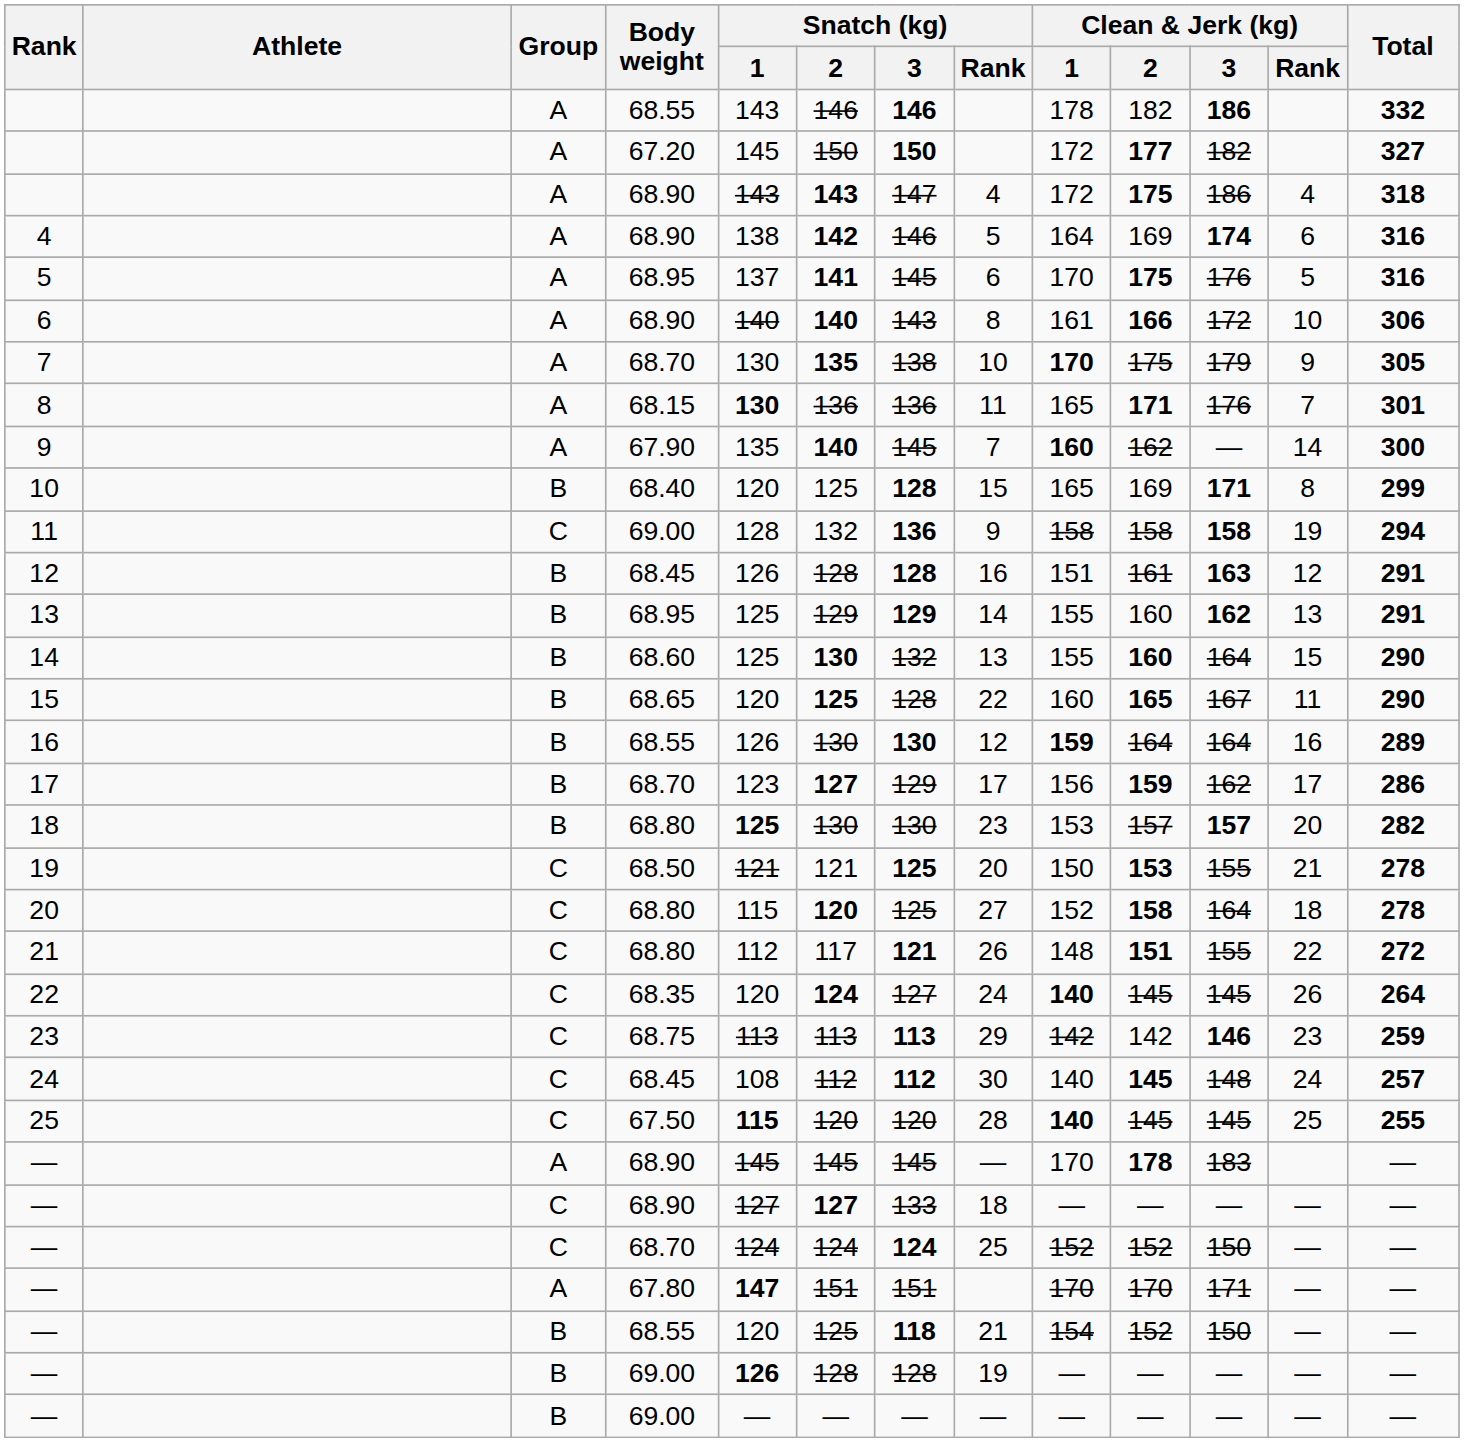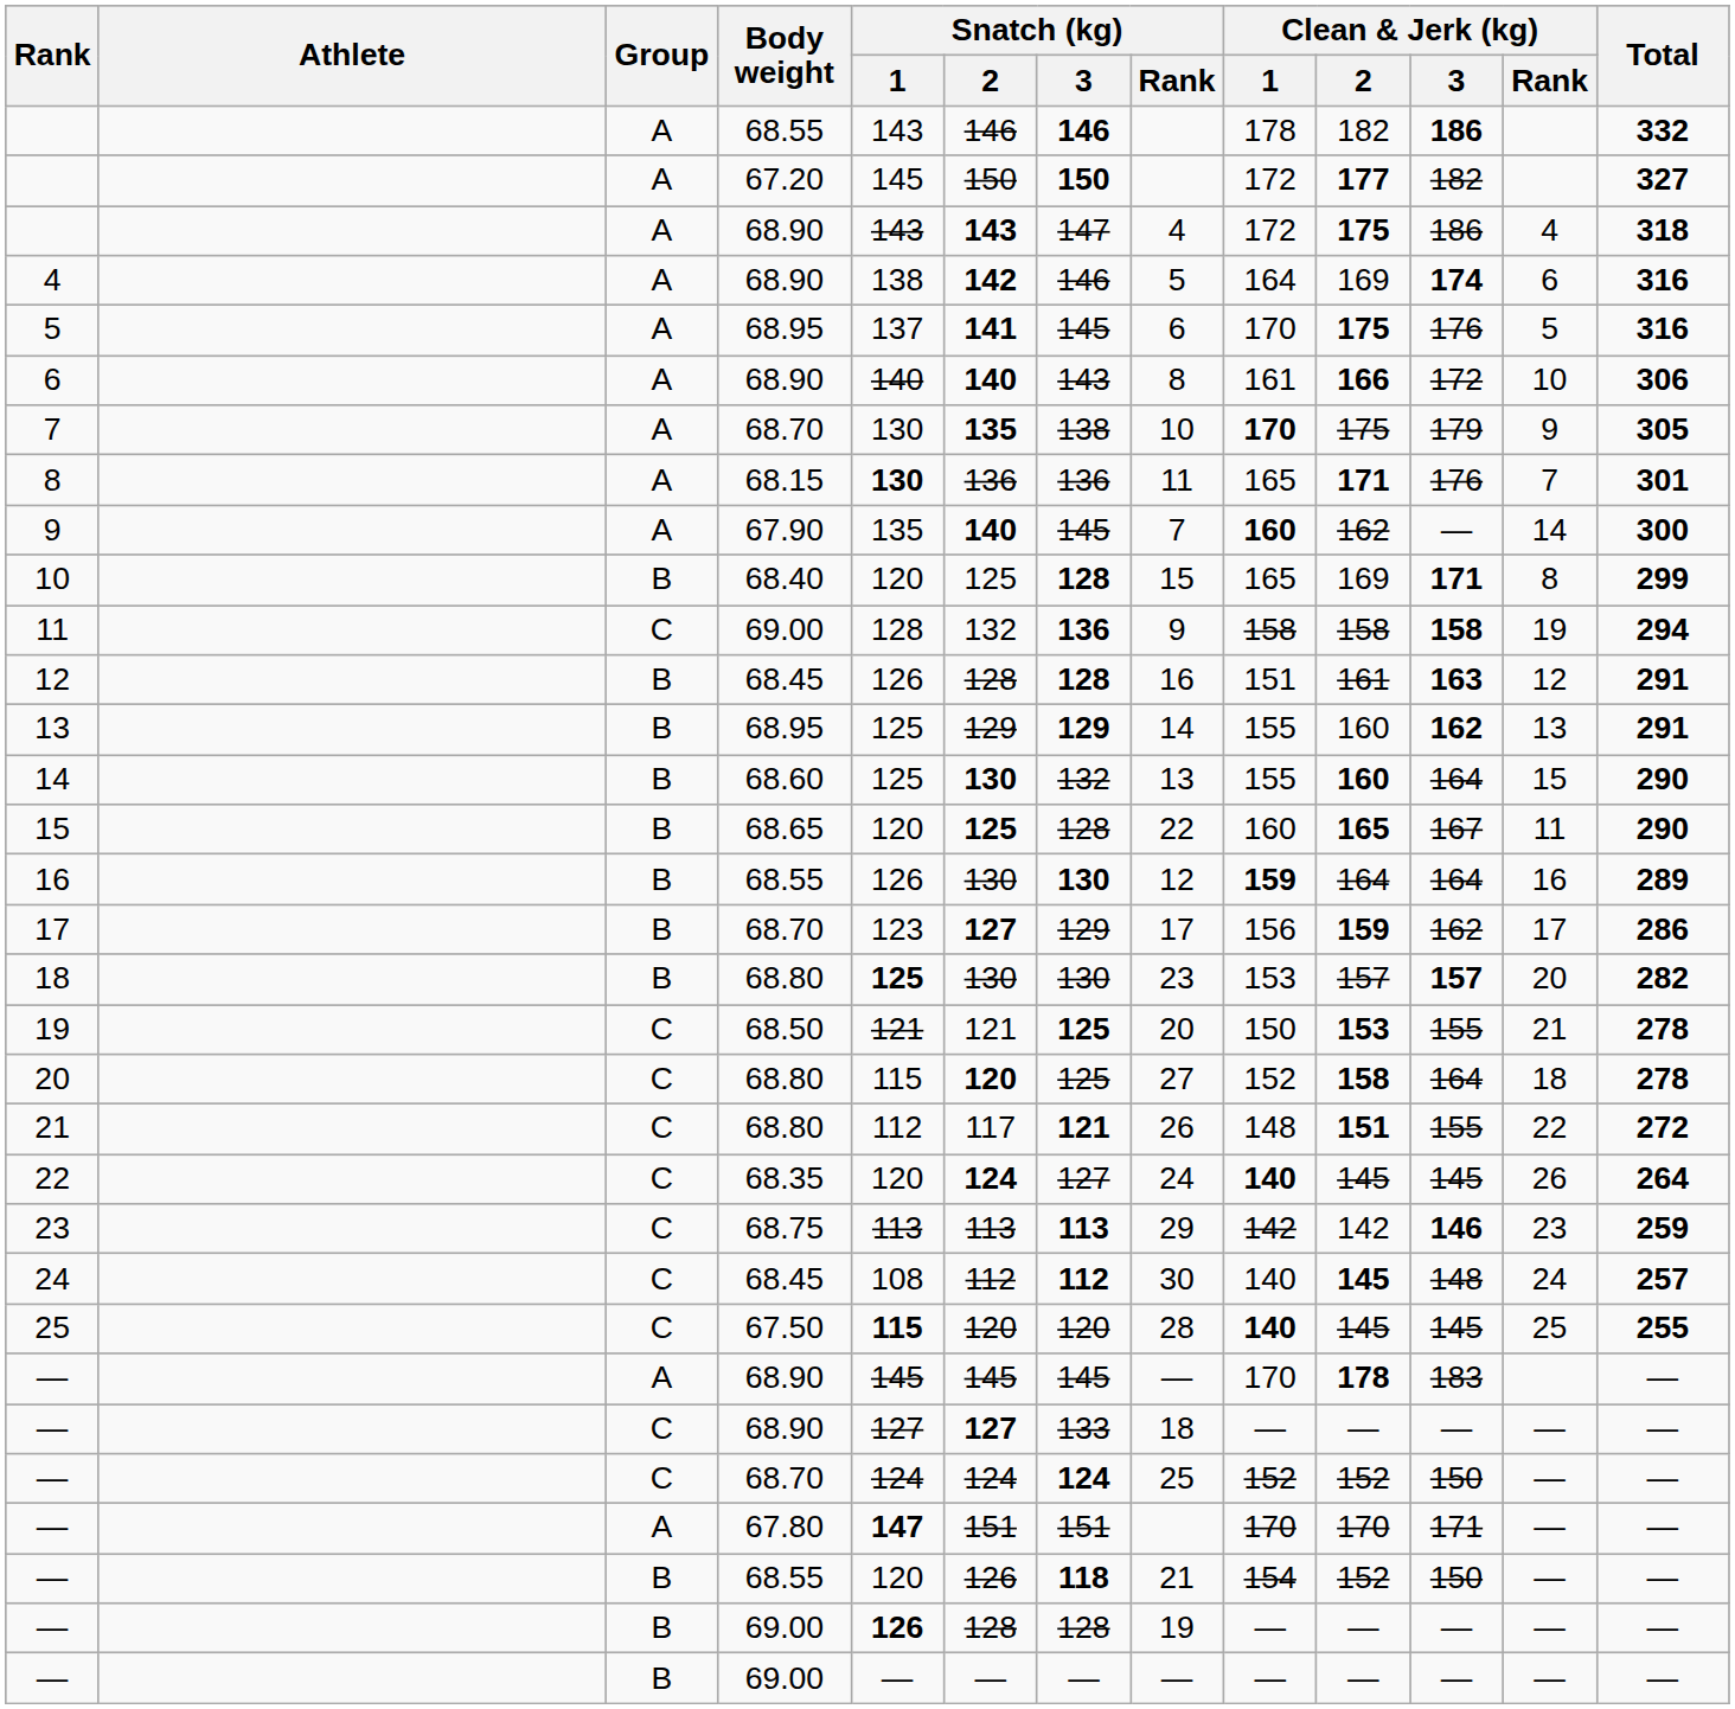 <table class = "wikitable" style="text-align:center;">
 <tr>
 <th rowspan=2 width=40>Rank</th>
 <th rowspan=2 width=250>Athlete</th>
 <th rowspan=2 width=50>Group</th>
 <th rowspan=2 width=60>Body weight</th>
 <th colspan=4>Snatch (kg)</th>
 <th colspan=4>Clean & Jerk (kg)</th>
 <th rowspan=2 width=60>Total</th>
 </tr>
 <tr>
 <th width=40>1</th>
 <th width=40>2</th>
 <th width=40>3</th>
 <th width=40>Rank</th>
 <th width=40>1</th>
 <th width=40>2</th>
 <th width=40>3</th>
 <th width=40>Rank</th>
 </tr>
 <tr>
 <td></td>
 <td align=left></td>
 <td>A</td>
 <td>68.55</td>
 <td>143</td>
 <td><s>146 </s></td>
 <td><strong>146</strong></td>
 <td></td>
 <td>178</td>
 <td>182</td>
 <td><strong>186</strong></td>
 <td></td>
 <td><strong>332</strong></td>
 </tr>
 <tr>
 <td></td>
 <td align=left></td>
 <td>A</td>
 <td>67.20</td>
 <td>145</td>
 <td><s>150 </s></td>
 <td><strong>150</strong></td>
 <td></td>
 <td>172</td>
 <td><strong>177</strong></td>
 <td><s>182 </s></td>
 <td></td>
 <td><strong>327</strong></td>
 </tr>
 <tr>
 <td></td>
 <td align=left></td>
 <td>A</td>
 <td>68.90</td>
 <td><s>143 </s></td>
 <td><strong>143</strong></td>
 <td><s>147 </s></td>
 <td>4</td>
 <td>172</td>
 <td><strong>175</strong></td>
 <td><s>186 </s></td>
 <td>4</td>
 <td><strong>318</strong></td>
 </tr>
 <tr>
 <td>4</td>
 <td align=left></td>
 <td>A</td>
 <td>68.90</td>
 <td>138</td>
 <td><strong>142</strong></td>
 <td><s>146 </s></td>
 <td>5</td>
 <td>164</td>
 <td>169</td>
 <td><strong>174</strong></td>
 <td>6</td>
 <td><strong>316</strong></td>
 </tr>
 <tr>
 <td>5</td>
 <td align=left></td>
 <td>A</td>
 <td>68.95</td>
 <td>137</td>
 <td><strong>141</strong></td>
 <td><s>145 </s></td>
 <td>6</td>
 <td>170</td>
 <td><strong>175</strong></td>
 <td><s>176 </s></td>
 <td>5</td>
 <td><strong>316</strong></td>
 </tr>
 <tr>
 <td>6</td>
 <td align=left></td>
 <td>A</td>
 <td>68.90</td>
 <td><s>140 </s></td>
 <td><strong>140</strong></td>
 <td><s>143 </s></td>
 <td>8</td>
 <td>161</td>
 <td><strong>166</strong></td>
 <td><s>172 </s></td>
 <td>10</td>
 <td><strong>306</strong></td>
 </tr>
 <tr>
 <td>7</td>
 <td align=left></td>
 <td>A</td>
 <td>68.70</td>
 <td>130</td>
 <td><strong>135</strong></td>
 <td><s>138 </s></td>
 <td>10</td>
 <td><strong>170</strong></td>
 <td><s>175 </s></td>
 <td><s>179 </s></td>
 <td>9</td>
 <td><strong>305</strong></td>
 </tr>
 <tr>
 <td>8</td>
 <td align=left></td>
 <td>A</td>
 <td>68.15</td>
 <td><strong>130</strong></td>
 <td><s>136 </s></td>
 <td><s>136 </s></td>
 <td>11</td>
 <td>165</td>
 <td><strong>171</strong></td>
 <td><s>176 </s></td>
 <td>7</td>
 <td><strong>301</strong></td>
 </tr>
 <tr>
 <td>9</td>
 <td align=left></td>
 <td>A</td>
 <td>67.90</td>
 <td>135</td>
 <td><strong>140</strong></td>
 <td><s>145 </s></td>
 <td>7</td>
 <td><strong>160</strong></td>
 <td><s>162 </s></td>
 <td>—</td>
 <td>14</td>
 <td><strong>300</strong></td>
 </tr>
 <tr>
 <td>10</td>
 <td align=left></td>
 <td>B</td>
 <td>68.40</td>
 <td>120</td>
 <td>125</td>
 <td><strong>128</strong></td>
 <td>15</td>
 <td>165</td>
 <td>169</td>
 <td><strong>171</strong></td>
 <td>8</td>
 <td><strong>299</strong></td>
 </tr>
 <tr>
 <td>11</td>
 <td align=left></td>
 <td>C</td>
 <td>69.00</td>
 <td>128</td>
 <td>132</td>
 <td><strong>136</strong></td>
 <td>9</td>
 <td><s>158 </s></td>
 <td><s>158 </s></td>
 <td><strong>158</strong></td>
 <td>19</td>
 <td><strong>294</strong></td>
 </tr>
 <tr>
 <td>12</td>
 <td align=left></td>
 <td>B</td>
 <td>68.45</td>
 <td>126</td>
 <td><s>128 </s></td>
 <td><strong>128</strong></td>
 <td>16</td>
 <td>151</td>
 <td><s>161 </s></td>
 <td><strong>163</strong></td>
 <td>12</td>
 <td><strong>291</strong></td>
 </tr>
 <tr>
 <td>13</td>
 <td align=left></td>
 <td>B</td>
 <td>68.95</td>
 <td>125</td>
 <td><s>129 </s></td>
 <td><strong>129</strong></td>
 <td>14</td>
 <td>155</td>
 <td>160</td>
 <td><strong>162</strong></td>
 <td>13</td>
 <td><strong>291</strong></td>
 </tr>
 <tr>
 <td>14</td>
 <td align=left></td>
 <td>B</td>
 <td>68.60</td>
 <td>125</td>
 <td><strong>130</strong></td>
 <td><s>132 </s></td>
 <td>13</td>
 <td>155</td>
 <td><strong>160</strong></td>
 <td><s>164 </s></td>
 <td>15</td>
 <td><strong>290</strong></td>
 </tr>
 <tr>
 <td>15</td>
 <td align=left></td>
 <td>B</td>
 <td>68.65</td>
 <td>120</td>
 <td><strong>125</strong></td>
 <td><s>128 </s></td>
 <td>22</td>
 <td>160</td>
 <td><strong>165</strong></td>
 <td><s>167 </s></td>
 <td>11</td>
 <td><strong>290</strong></td>
 </tr>
 <tr>
 <td>16</td>
 <td align=left></td>
 <td>B</td>
 <td>68.55</td>
 <td>126</td>
 <td><s>130 </s></td>
 <td><strong>130</strong></td>
 <td>12</td>
 <td><strong>159</strong></td>
 <td><s>164 </s></td>
 <td><s>164 </s></td>
 <td>16</td>
 <td><strong>289</strong></td>
 </tr>
 <tr>
 <td>17</td>
 <td align=left></td>
 <td>B</td>
 <td>68.70</td>
 <td>123</td>
 <td><strong>127</strong></td>
 <td><s>129 </s></td>
 <td>17</td>
 <td>156</td>
 <td><strong>159</strong></td>
 <td><s>162 </s></td>
 <td>17</td>
 <td><strong>286</strong></td>
 </tr>
 <tr>
 <td>18</td>
 <td align=left></td>
 <td>B</td>
 <td>68.80</td>
 <td><strong>125</strong></td>
 <td><s>130 </s></td>
 <td><s>130 </s></td>
 <td>23</td>
 <td>153</td>
 <td><s>157 </s></td>
 <td><strong>157</strong></td>
 <td>20</td>
 <td><strong>282</strong></td>
 </tr>
 <tr>
 <td>19</td>
 <td align=left></td>
 <td>C</td>
 <td>68.50</td>
 <td><s>121 </s></td>
 <td>121</td>
 <td><strong>125</strong></td>
 <td>20</td>
 <td>150</td>
 <td><strong>153</strong></td>
 <td><s>155 </s></td>
 <td>21</td>
 <td><strong>278</strong></td>
 </tr>
 <tr>
 <td>20</td>
 <td align=left></td>
 <td>C</td>
 <td>68.80</td>
 <td>115</td>
 <td><strong>120</strong></td>
 <td><s>125 </s></td>
 <td>27</td>
 <td>152</td>
 <td><strong>158</strong></td>
 <td><s>164 </s></td>
 <td>18</td>
 <td><strong>278</strong></td>
 </tr>
 <tr>
 <td>21</td>
 <td align=left></td>
 <td>C</td>
 <td>68.80</td>
 <td>112</td>
 <td>117</td>
 <td><strong>121</strong></td>
 <td>26</td>
 <td>148</td>
 <td><strong>151</strong></td>
 <td><s>155 </s></td>
 <td>22</td>
 <td><strong>272</strong></td>
 </tr>
 <tr>
 <td>22</td>
 <td align=left></td>
 <td>C</td>
 <td>68.35</td>
 <td>120</td>
 <td><strong>124</strong></td>
 <td><s>127 </s></td>
 <td>24</td>
 <td><strong>140</strong></td>
 <td><s>145 </s></td>
 <td><s>145 </s></td>
 <td>26</td>
 <td><strong>264</strong></td>
 </tr>
 <tr>
 <td>23</td>
 <td align=left></td>
 <td>C</td>
 <td>68.75</td>
 <td><s>113 </s></td>
 <td><s>113 </s></td>
 <td><strong>113</strong></td>
 <td>29</td>
 <td><s>142 </s></td>
 <td>142</td>
 <td><strong>146</strong></td>
 <td>23</td>
 <td><strong>259</strong></td>
 </tr>
 <tr>
 <td>24</td>
 <td align=left></td>
 <td>C</td>
 <td>68.45</td>
 <td>108</td>
 <td><s>112 </s></td>
 <td><strong>112</strong></td>
 <td>30</td>
 <td>140</td>
 <td><strong>145</strong></td>
 <td><s>148 </s></td>
 <td>24</td>
 <td><strong>257</strong></td>
 </tr>
 <tr>
 <td>25</td>
 <td align=left></td>
 <td>C</td>
 <td>67.50</td>
 <td><strong>115</strong></td>
 <td><s>120 </s></td>
 <td><s>120 </s></td>
 <td>28</td>
 <td><strong>140</strong></td>
 <td><s>145 </s></td>
 <td><s>145 </s></td>
 <td>25</td>
 <td><strong>255</strong></td>
 </tr>
 <tr>
 <td>—</td>
 <td align=left></td>
 <td>A</td>
 <td>68.90</td>
 <td><s>145 </s></td>
 <td><s>145 </s></td>
 <td><s>145 </s></td>
 <td>—</td>
 <td>170</td>
 <td><strong>178</strong></td>
 <td><s>183 </s></td>
 <td></td>
 <td>—</td>
 </tr>
 <tr>
 <td>—</td>
 <td align=left></td>
 <td>C</td>
 <td>68.90</td>
 <td><s>127 </s></td>
 <td><strong>127</strong></td>
 <td><s>133 </s></td>
 <td>18</td>
 <td>—</td>
 <td>—</td>
 <td>—</td>
 <td>—</td>
 <td>—</td>
 </tr>
 <tr>
 <td>—</td>
 <td align=left></td>
 <td>C</td>
 <td>68.70</td>
 <td><s>124 </s></td>
 <td><s>124 </s></td>
 <td><strong>124</strong></td>
 <td>25</td>
 <td><s>152 </s></td>
 <td><s>152 </s></td>
 <td><s>150 </s></td>
 <td>—</td>
 <td>—</td>
 </tr>
 <tr>
 <td>—</td>
 <td align=left></td>
 <td>A</td>
 <td>67.80</td>
 <td><strong>147</strong></td>
 <td><s>151 </s></td>
 <td><s>151 </s></td>
 <td></td>
 <td><s>170 </s></td>
 <td><s>170 </s></td>
 <td><s>171 </s></td>
 <td>—</td>
 <td>—</td>
 </tr>
 <tr>
 <td>—</td>
 <td align=left></td>
 <td>B</td>
 <td>68.55</td>
 <td>120</td>
-<td><s>125 </s></td>
+<td><s>126 </s></td>
 <td><strong>118</strong></td>
 <td>21</td>
 <td><s>154 </s></td>
 <td><s>152 </s></td>
 <td><s>150 </s></td>
 <td>—</td>
 <td>—</td>
 </tr>
 <tr>
 <td>—</td>
 <td align=left></td>
 <td>B</td>
 <td>69.00</td>
 <td><strong>126</strong></td>
 <td><s>128 </s></td>
 <td><s>128 </s></td>
 <td>19</td>
 <td>—</td>
 <td>—</td>
 <td>—</td>
 <td>—</td>
 <td>—</td>
 </tr>
 <tr>
 <td>—</td>
 <td align=left></td>
 <td>B</td>
 <td>69.00</td>
 <td>—</td>
 <td>—</td>
 <td>—</td>
 <td>—</td>
 <td>—</td>
 <td>—</td>
 <td>—</td>
 <td>—</td>
 <td>—</td>
 </tr>
 </table>
